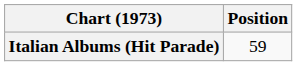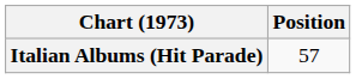 <table class="wikitable plainrowheaders" style="text-align:center">
 <tr>
 <th scope="col">Chart (1973)</th>
 <th scope="col">Position</th>
 </tr>
 <tr>
 <th scope="row">Italian Albums (Hit Parade)</th>
-<td>59</td>
+<td>57</td>
 </tr>
 </table>
